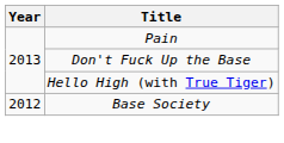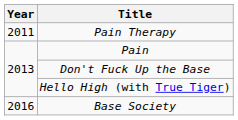 <table class="wikitable plainrowheaders" style="text-align:center;">
 <tr>
 <th>Year</th>
 <th>Title</th>
+</tr>
+<tr>
+<td>2011</td>
+<td><em>Pain Therapy</em></td>
 </tr>
 <tr>
 <td rowspan="3">2013</td>
 <td><em>Pain</em></td>
 </tr>
 <tr>
 <td><em>Don't Fuck Up the Base</em></td>
 </tr>
 <tr>
 <td><em>Hello High</em> (with <a href='#'>True Tiger</a>)</td>
 </tr>
 <tr>
-<td>2012</td>
+<td>2016</td>
 <td><em>Base Society</em></td>
 </tr>
 </table>
